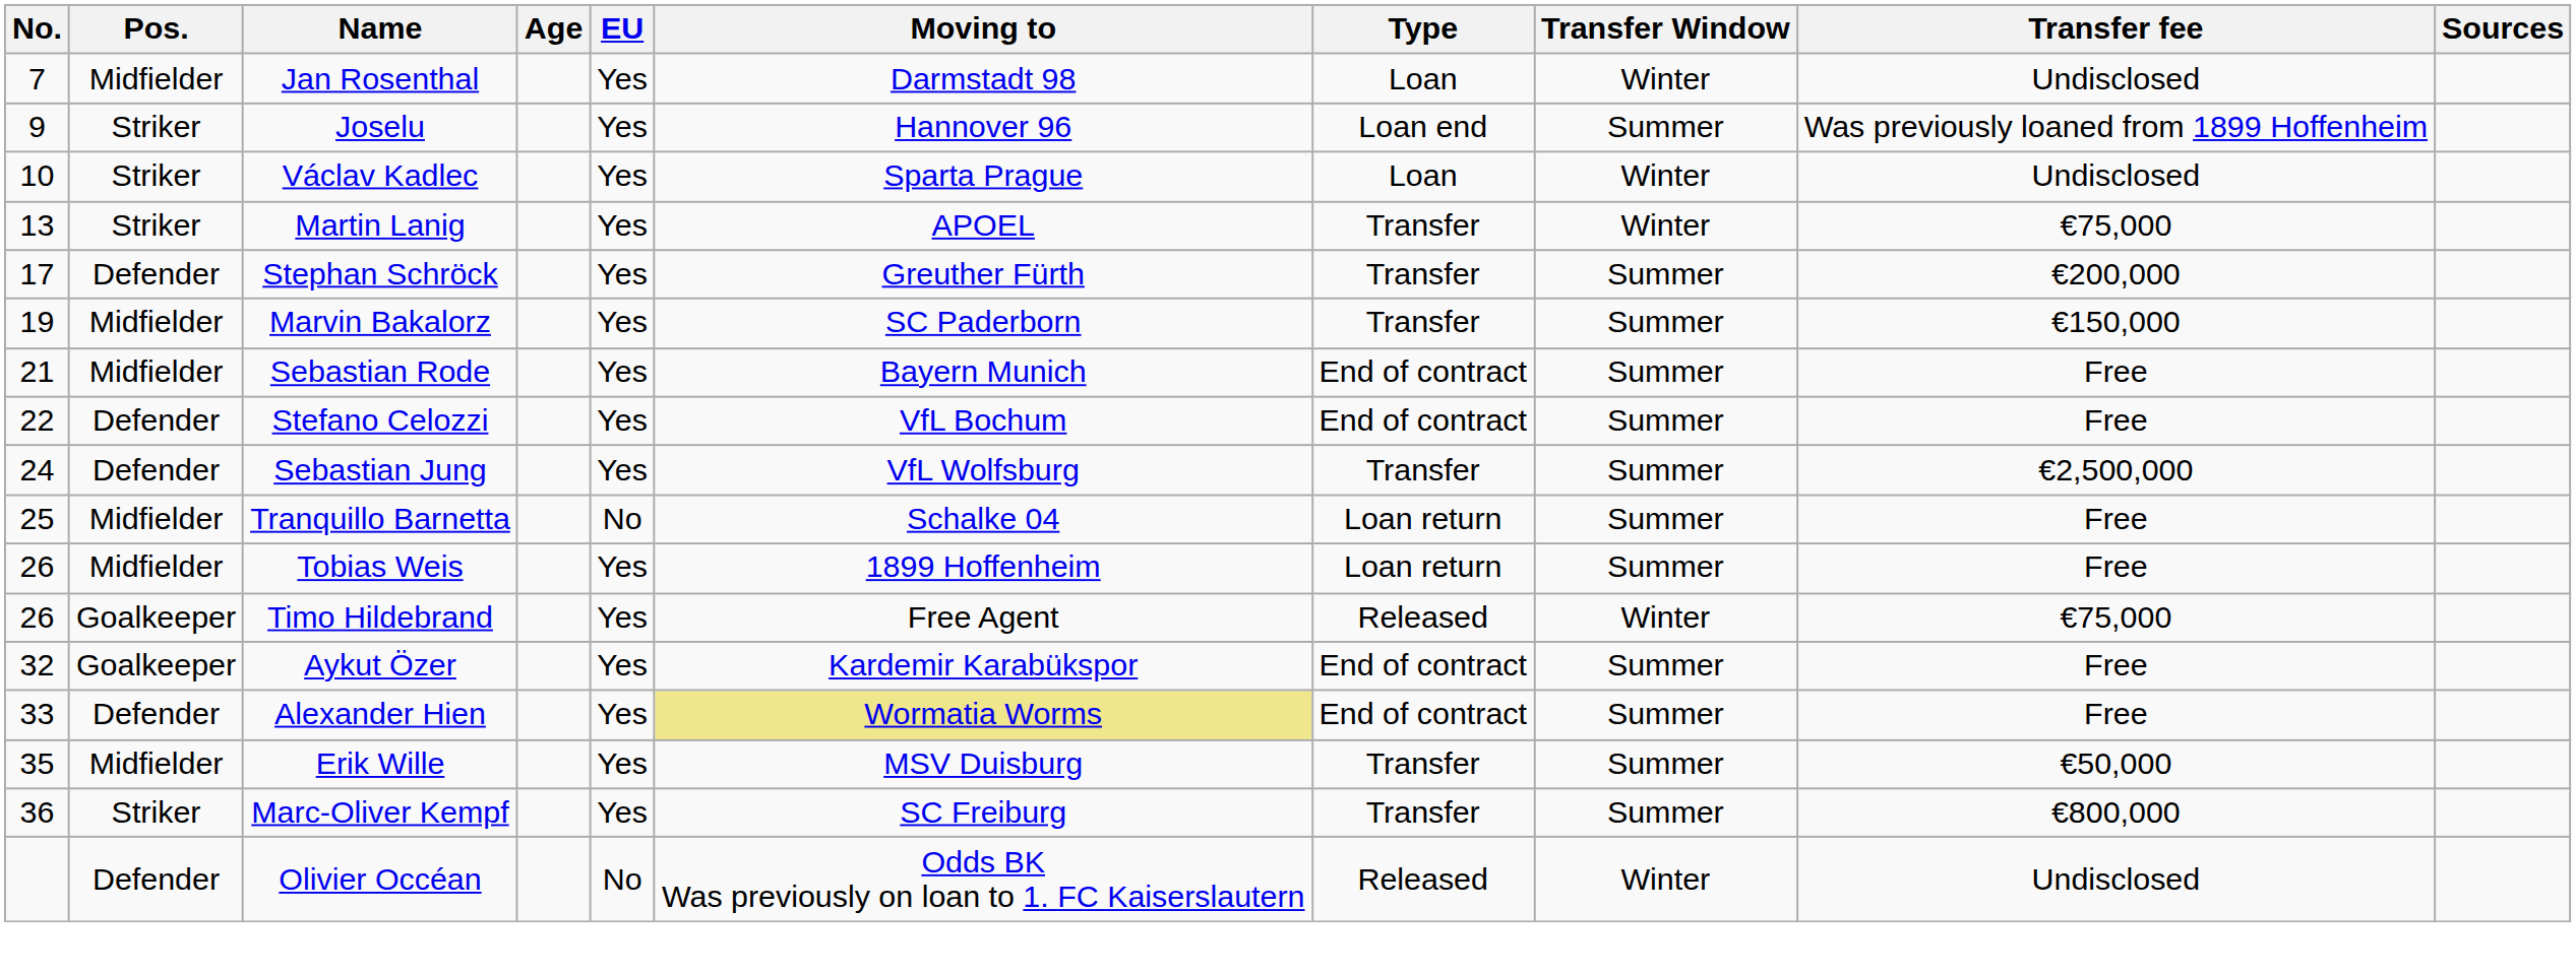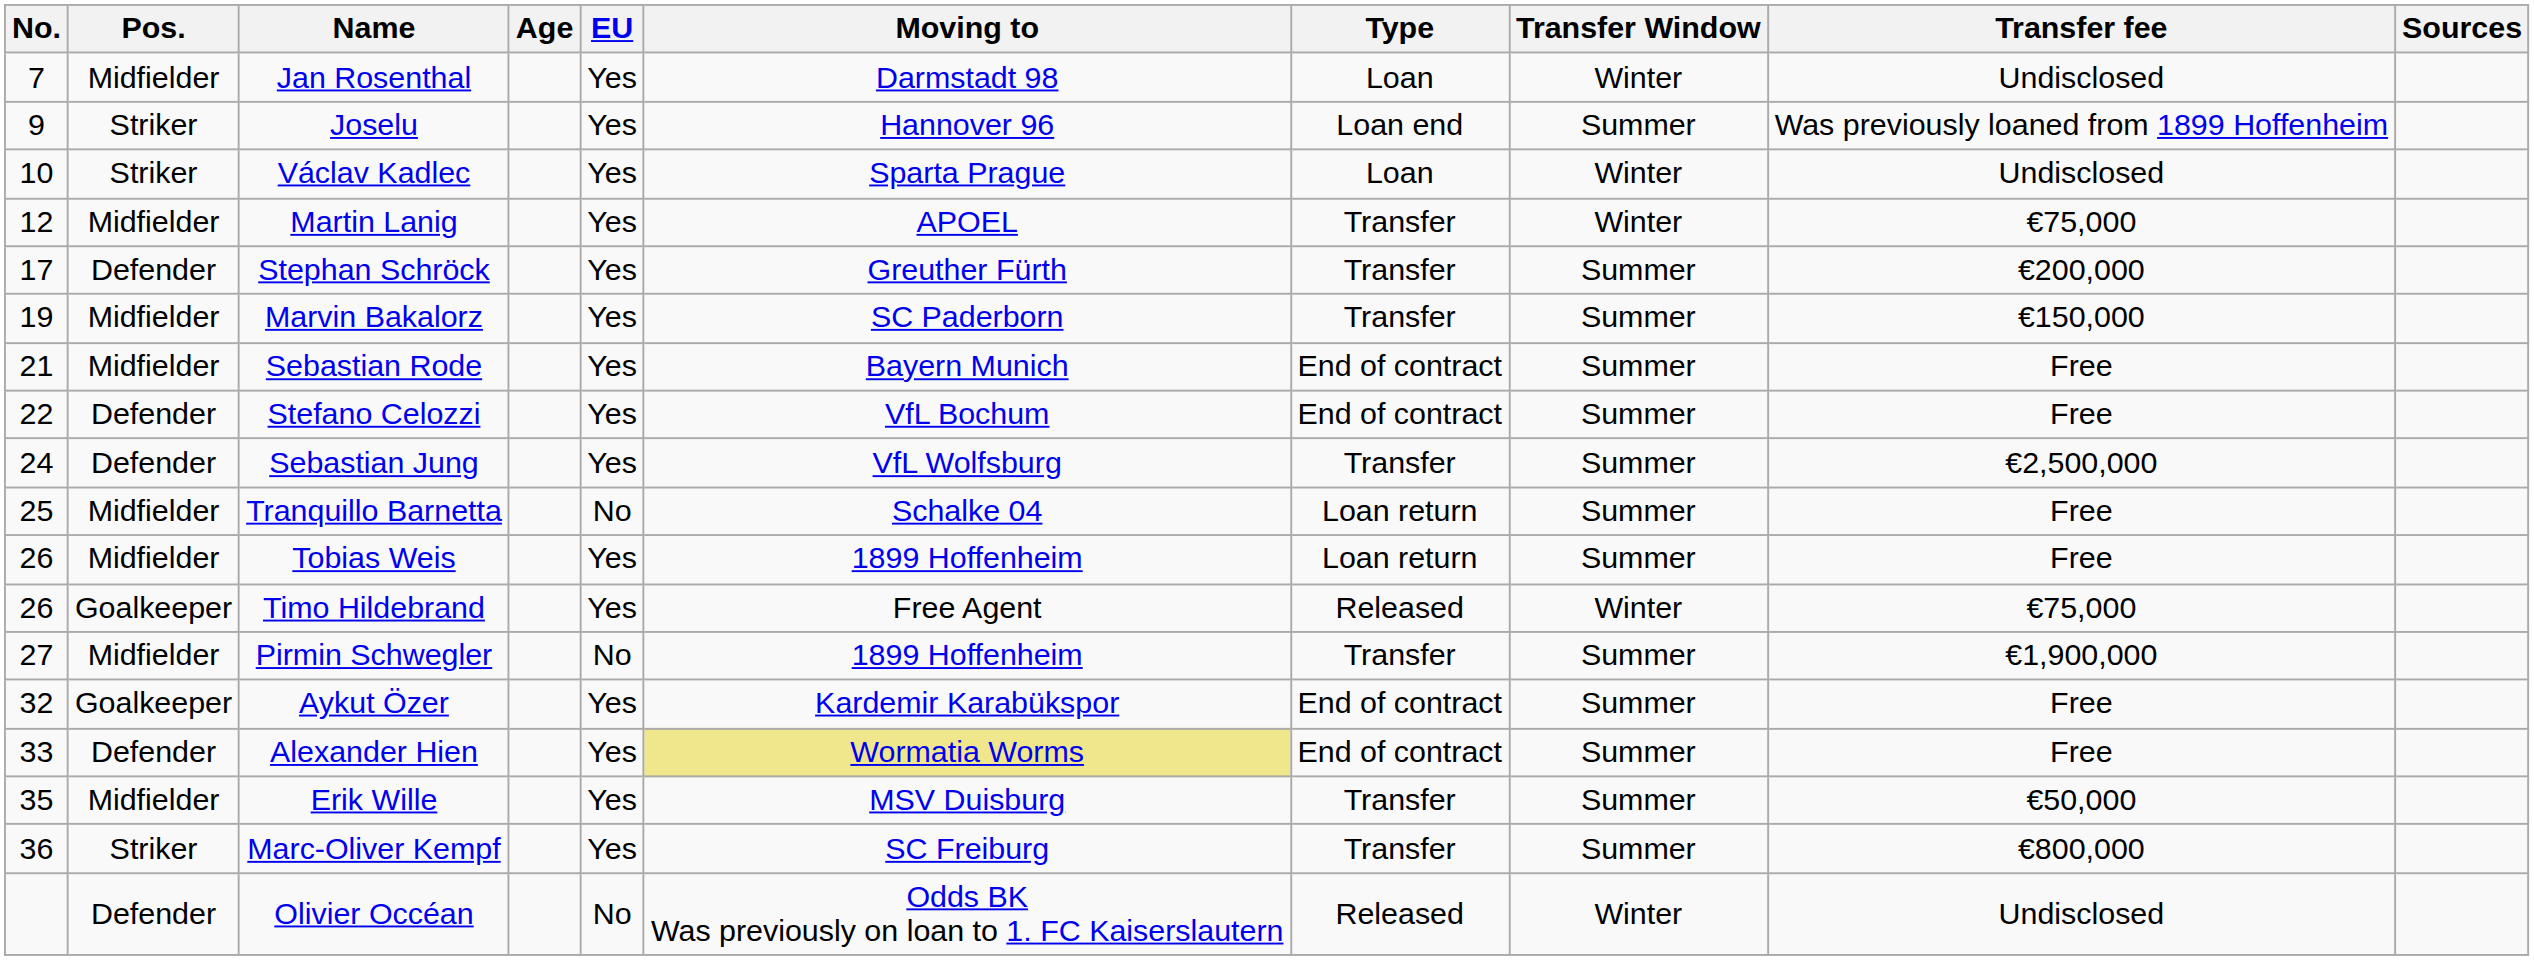 <table class="wikitable" style="text-align: center">
 <tr>
 <th>No.</th>
 <th>Pos.</th>
 <th>Name</th>
 <th>Age</th>
 <th><a href='#'>EU</a></th>
 <th>Moving to</th>
 <th>Type</th>
 <th>Transfer Window</th>
 <th>Transfer fee</th>
 <th>Sources</th>
 </tr>
 <tr>
 <td>7</td>
 <td>Midfielder</td>
 <td><a href='#'>Jan Rosenthal</a></td>
 <td></td>
 <td>Yes</td>
 <td><a href='#'>Darmstadt 98</a></td>
 <td>Loan</td>
 <td>Winter</td>
 <td>Undisclosed</td>
 <td></td>
 </tr>
 <tr>
 <td>9</td>
 <td>Striker</td>
 <td><a href='#'>Joselu</a></td>
 <td></td>
 <td>Yes</td>
 <td><a href='#'>Hannover 96</a></td>
 <td>Loan end</td>
 <td>Summer</td>
 <td>Was previously loaned from <a href='#'>1899 Hoffenheim</a></td>
 <td></td>
 </tr>
 <tr>
 <td>10</td>
 <td>Striker</td>
 <td><a href='#'>Václav Kadlec</a></td>
 <td></td>
 <td>Yes</td>
 <td><a href='#'>Sparta Prague</a></td>
 <td>Loan</td>
 <td>Winter</td>
 <td>Undisclosed</td>
 <td></td>
 </tr>
 <tr>
-<td>13</td>
-<td>Striker</td>
+<td>12</td>
+<td>Midfielder</td>
 <td><a href='#'>Martin Lanig</a></td>
 <td></td>
 <td>Yes</td>
 <td><a href='#'>APOEL</a></td>
 <td>Transfer</td>
 <td>Winter</td>
 <td>€75,000</td>
 <td></td>
 </tr>
 <tr>
 <td>17</td>
 <td>Defender</td>
 <td><a href='#'>Stephan Schröck</a></td>
 <td></td>
 <td>Yes</td>
 <td><a href='#'>Greuther Fürth</a></td>
 <td>Transfer</td>
 <td>Summer</td>
 <td>€200,000</td>
 <td></td>
 </tr>
 <tr>
 <td>19</td>
 <td>Midfielder</td>
 <td><a href='#'>Marvin Bakalorz</a></td>
 <td></td>
 <td>Yes</td>
 <td><a href='#'>SC Paderborn</a></td>
 <td>Transfer</td>
 <td>Summer</td>
 <td>€150,000</td>
 <td></td>
 </tr>
 <tr>
 <td>21</td>
 <td>Midfielder</td>
 <td><a href='#'>Sebastian Rode</a></td>
 <td></td>
 <td>Yes</td>
 <td><a href='#'>Bayern Munich</a></td>
 <td>End of contract</td>
 <td>Summer</td>
 <td>Free</td>
 <td></td>
 </tr>
 <tr>
 <td>22</td>
 <td>Defender</td>
 <td><a href='#'>Stefano Celozzi</a></td>
 <td></td>
 <td>Yes</td>
 <td><a href='#'>VfL Bochum</a></td>
 <td>End of contract</td>
 <td>Summer</td>
 <td>Free</td>
 <td></td>
 </tr>
 <tr>
 <td>24</td>
 <td>Defender</td>
 <td><a href='#'>Sebastian Jung</a></td>
 <td></td>
 <td>Yes</td>
 <td><a href='#'>VfL Wolfsburg</a></td>
 <td>Transfer</td>
 <td>Summer</td>
 <td>€2,500,000</td>
 <td></td>
 </tr>
 <tr>
 <td>25</td>
 <td>Midfielder</td>
 <td><a href='#'>Tranquillo Barnetta</a></td>
 <td></td>
 <td>No</td>
 <td><a href='#'>Schalke 04</a></td>
 <td>Loan return</td>
 <td>Summer</td>
 <td>Free</td>
 <td></td>
 </tr>
 <tr>
 <td>26</td>
 <td>Midfielder</td>
 <td><a href='#'>Tobias Weis</a></td>
 <td></td>
 <td>Yes</td>
 <td><a href='#'>1899 Hoffenheim</a></td>
 <td>Loan return</td>
 <td>Summer</td>
 <td>Free</td>
 <td></td>
 </tr>
 <tr>
 <td>26</td>
 <td>Goalkeeper</td>
 <td><a href='#'>Timo Hildebrand</a></td>
 <td></td>
 <td>Yes</td>
 <td>Free Agent</td>
 <td>Released</td>
 <td>Winter</td>
 <td>€75,000</td>
 <td></td>
 </tr>
 <tr>
+<td>27</td>
+<td>Midfielder</td>
+<td><a href='#'>Pirmin Schwegler</a></td>
+<td></td>
+<td>No</td>
+<td><a href='#'>1899 Hoffenheim</a></td>
+<td>Transfer</td>
+<td>Summer</td>
+<td>€1,900,000</td>
+<td></td>
+</tr>
+<tr>
 <td>32</td>
 <td>Goalkeeper</td>
 <td><a href='#'>Aykut Özer</a></td>
 <td></td>
 <td>Yes</td>
 <td><a href='#'>Kardemir Karabükspor</a></td>
 <td>End of contract</td>
 <td>Summer</td>
 <td>Free</td>
 <td></td>
 </tr>
 <tr>
 <td>33</td>
 <td>Defender</td>
 <td><a href='#'>Alexander Hien</a></td>
 <td></td>
 <td>Yes</td>
 <td style="background: khaki;"><a href='#'>Wormatia Worms</a></td>
 <td>End of contract</td>
 <td>Summer</td>
 <td>Free</td>
 <td></td>
 </tr>
 <tr>
 <td>35</td>
 <td>Midfielder</td>
 <td><a href='#'>Erik Wille</a></td>
 <td></td>
 <td>Yes</td>
 <td><a href='#'>MSV Duisburg</a></td>
 <td>Transfer</td>
 <td>Summer</td>
 <td>€50,000</td>
 <td></td>
 </tr>
 <tr>
 <td>36</td>
 <td>Striker</td>
 <td><a href='#'>Marc-Oliver Kempf</a></td>
 <td></td>
 <td>Yes</td>
 <td><a href='#'>SC Freiburg</a></td>
 <td>Transfer</td>
 <td>Summer</td>
 <td>€800,000</td>
 <td></td>
 </tr>
 <tr>
 <td></td>
 <td>Defender</td>
 <td><a href='#'>Olivier Occéan</a></td>
 <td></td>
 <td>No</td>
 <td><a href='#'>Odds BK</a><br>Was previously on loan to <a href='#'>1. FC Kaiserslautern</a></td>
 <td>Released</td>
 <td>Winter</td>
 <td>Undisclosed</td>
 <td></td>
 </tr>
 </table>
